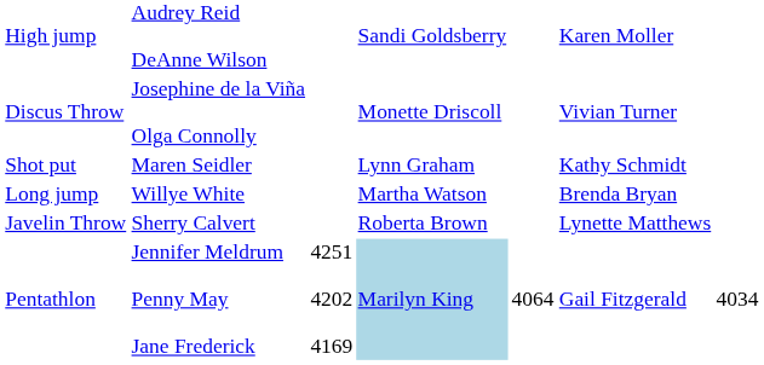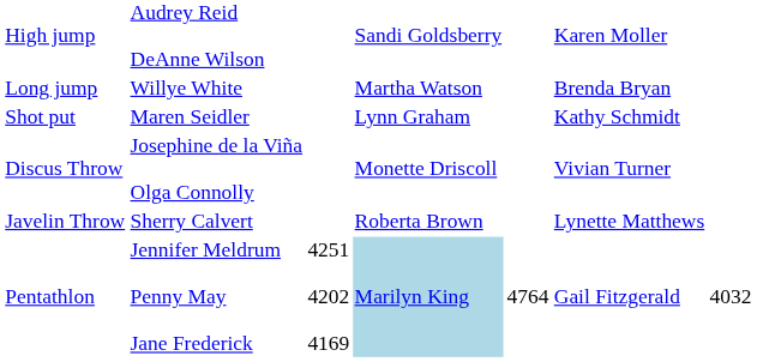 <table>
 <tr>
 <td><a href='#'>High jump</a></td>
 <td><a href='#'>Audrey Reid</a><br><br><a href='#'>DeAnne Wilson</a></td>
 <td><br><br></td>
 <td><a href='#'>Sandi Goldsberry</a></td>
 <td></td>
 <td><a href='#'>Karen Moller</a></td>
 <td></td>
 </tr>
 <tr>
-<td><a href='#'>Discus Throw</a></td>
-<td><a href='#'>Josephine de la Viña</a><br><br><a href='#'>Olga Connolly</a></td>
-<td><br><br></td>
-<td><a href='#'>Monette Driscoll</a></td>
+<td><a href='#'>Long jump</a></td>
+<td><a href='#'>Willye White</a></td>
 <td></td>
-<td><a href='#'>Vivian Turner</a></td>
+<td><a href='#'>Martha Watson</a></td>
+<td></td>
+<td><a href='#'>Brenda Bryan</a></td>
 <td></td>
 </tr>
 <tr>
 <td><a href='#'>Shot put</a></td>
 <td><a href='#'>Maren Seidler</a></td>
 <td></td>
 <td><a href='#'>Lynn Graham</a></td>
 <td></td>
 <td><a href='#'>Kathy Schmidt</a></td>
 <td></td>
 </tr>
 <tr>
-<td><a href='#'>Long jump</a></td>
-<td><a href='#'>Willye White</a></td>
+<td><a href='#'>Discus Throw</a></td>
+<td><a href='#'>Josephine de la Viña</a><br><br><a href='#'>Olga Connolly</a></td>
+<td><br><br></td>
+<td><a href='#'>Monette Driscoll</a></td>
 <td></td>
-<td><a href='#'>Martha Watson</a></td>
-<td></td>
-<td><a href='#'>Brenda Bryan</a></td>
+<td><a href='#'>Vivian Turner</a></td>
 <td></td>
 </tr>
 <tr>
 <td><a href='#'>Javelin Throw</a></td>
 <td><a href='#'>Sherry Calvert</a></td>
 <td></td>
 <td><a href='#'>Roberta Brown</a></td>
 <td></td>
 <td><a href='#'>Lynette Matthews</a></td>
 <td></td>
 </tr>
 <tr>
 <td><a href='#'>Pentathlon</a></td>
 <td><a href='#'>Jennifer Meldrum</a><br><br><a href='#'>Penny May</a><br><br><a href='#'>Jane Frederick</a></td>
 <td>4251<br><br>4202<br><br>4169</td>
 <td style="background: lightblue;"><a href='#'>Marilyn King</a></td>
-<td>4064</td>
+<td>4764</td>
 <td><a href='#'>Gail Fitzgerald</a></td>
-<td>4034</td>
+<td>4032</td>
 </tr>
 </table>
